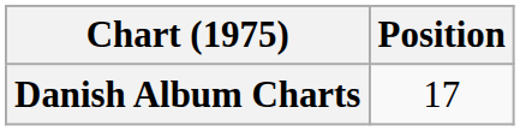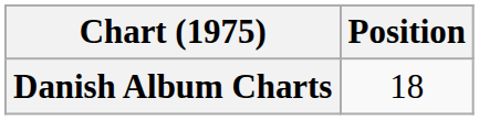 <table class="wikitable sortable plainrowheaders">
 <tr>
 <th scope="col">Chart (1975)</th>
 <th scope="col">Position</th>
 </tr>
 <tr>
 <th scope="row">Danish Album Charts</th>
-<td align="center">17</td>
+<td align="center">18</td>
 </tr>
 </table>
